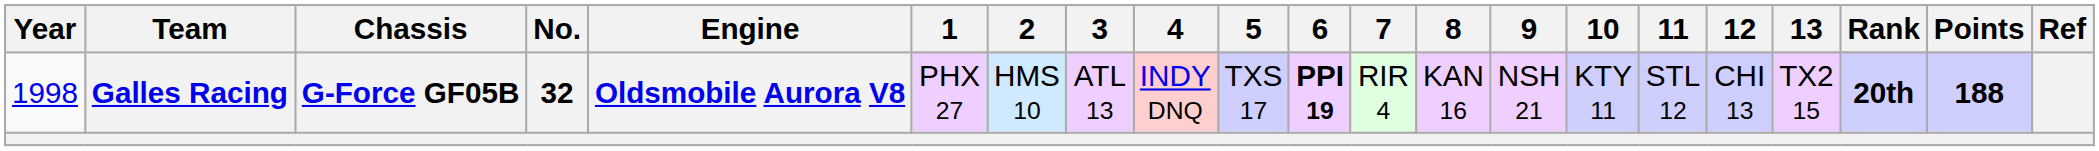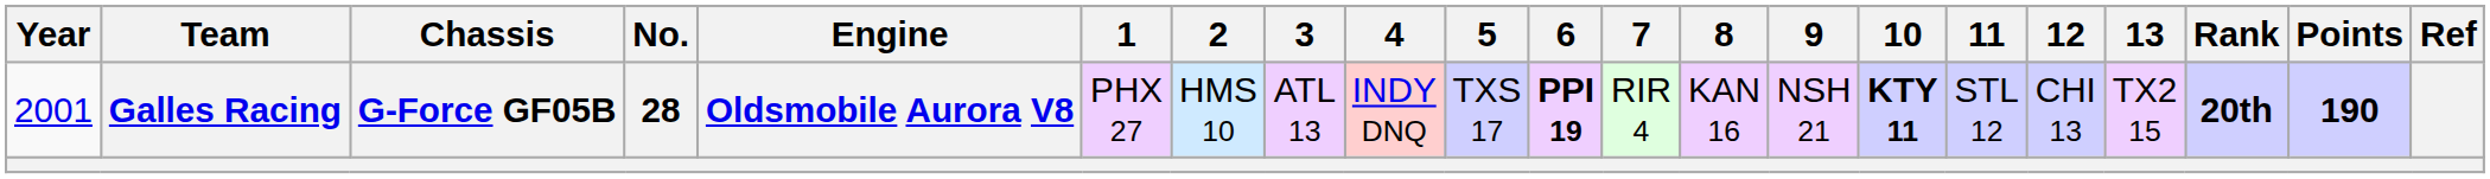 <table class="wikitable" style="text-align:center; font-size:90%">
 <tr>
 <th>Year</th>
 <th>Team</th>
 <th>Chassis</th>
 <th>No.</th>
 <th>Engine</th>
 <th>1</th>
 <th>2</th>
 <th>3</th>
 <th>4</th>
 <th>5</th>
 <th>6</th>
 <th>7</th>
 <th>8</th>
 <th>9</th>
 <th>10</th>
 <th>11</th>
 <th>12</th>
 <th>13</th>
 <th>Rank</th>
 <th>Points</th>
 <th>Ref</th>
 </tr>
 <tr>
-<td><a href='#'>1998</a></td>
+<td><a href='#'>2001</a></td>
 <th><a href='#'>Galles Racing</a></th>
 <th><a href='#'>G-Force</a> GF05B</th>
-<th>32</th>
+<th>28</th>
 <th><a href='#'>Oldsmobile</a> <a href='#'>Aurora</a> <a href='#'>V8</a></th>
 <td style="background:#EFCFFF;">PHX<br><small>27</small></td>
 <td style="background:#CFEAFF;">HMS<br><small>10</small></td>
 <td style="background:#EFCFFF;">ATL<br><small>13</small></td>
 <td style="background:#FFCFCF;"><a href='#'>INDY</a><br><small>DNQ</small></td>
 <td style="background:#CFCFFF;">TXS<br><small>17</small></td>
 <td style="background:#EFCFFF;"><strong>PPI<br><small>19</small></strong></td>
 <td style="background:#DFFFDF;">RIR<br><small>4</small></td>
 <td style="background:#EFCFFF;">KAN<br><small>16</small></td>
 <td style="background:#EFCFFF;">NSH<br><small>21</small></td>
-<td style="background:#CFCFFF;">KTY<br><small>11</small></td>
+<td style="background:#CFCFFF;"><strong>KTY<br><small>11</small></strong></td>
 <td style="background:#CFCFFF;">STL<br><small>12</small></td>
 <td style="background:#CFCFFF;">CHI<br><small>13</small></td>
 <td style="background:#EFCFFF;">TX2<br><small>15</small></td>
 <td style="background:#CFCFFF;"><strong>20th</strong></td>
-<td style="background:#CFCFFF;"><strong>188</strong></td>
+<td style="background:#CFCFFF;"><strong>190</strong></td>
 <th></th>
 </tr>
 <tr>
 <th colspan="21"></th>
 </tr>
 </table>
